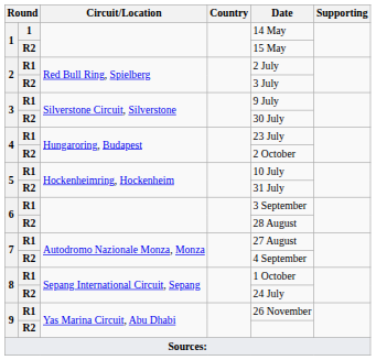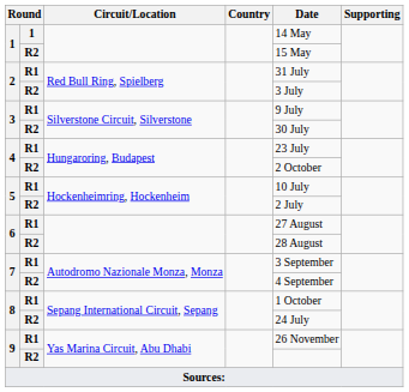 <table class="wikitable" style="font-size:90%;">
 <tr>
 <th colspan="2">Round</th>
 <th>Circuit/Location</th>
 <th>Country</th>
 <th>Date</th>
 <th>Supporting</th>
 </tr>
 <tr>
 <th rowspan="2">1</th>
 <th>1</th>
 <td rowspan="2"></td>
 <td rowspan="2"></td>
 <td>14 May</td>
 <td rowspan="2"><em></em></td>
 </tr>
 <tr>
 <th>R2</th>
 <td>15 May</td>
 </tr>
 <tr>
 <th rowspan="2">2</th>
 <th>R1</th>
 <td rowspan="2"><a href='#'>Red Bull Ring</a>, <a href='#'>Spielberg</a></td>
 <td rowspan="2"></td>
-<td>2 July</td>
+<td>31 July</td>
 <td rowspan="2"><em></em></td>
 </tr>
 <tr>
 <th>R2</th>
 <td>3 July</td>
 </tr>
 <tr>
 <th rowspan="2">3</th>
 <th>R1</th>
 <td rowspan="2"><a href='#'>Silverstone Circuit</a>, <a href='#'>Silverstone</a></td>
 <td rowspan="2"></td>
 <td>9 July</td>
 <td rowspan="2"><em></em></td>
 </tr>
 <tr>
 <th>R2</th>
 <td>30 July</td>
 </tr>
 <tr>
 <th rowspan="2">4</th>
 <th>R1</th>
 <td rowspan="2"><a href='#'>Hungaroring</a>, <a href='#'>Budapest</a></td>
 <td rowspan="2"></td>
 <td>23 July</td>
 <td rowspan="2"><em></em></td>
 </tr>
 <tr>
 <th>R2</th>
 <td>2 October</td>
 </tr>
 <tr>
 <th rowspan="2">5</th>
 <th>R1</th>
 <td rowspan="2"><a href='#'>Hockenheimring</a>, <a href='#'>Hockenheim</a></td>
 <td rowspan="2"></td>
 <td>10 July</td>
 <td rowspan="2"><em></em></td>
 </tr>
 <tr>
 <th>R2</th>
-<td>31 July</td>
+<td>2 July</td>
 </tr>
 <tr>
 <th rowspan="2">6</th>
 <th>R1</th>
 <td rowspan="2"></td>
 <td rowspan="2"></td>
-<td>3 September</td>
+<td>27 August</td>
 <td rowspan="2"><em></em></td>
 </tr>
 <tr>
 <th>R2</th>
 <td>28 August</td>
 </tr>
 <tr>
 <th rowspan="2">7</th>
 <th>R1</th>
 <td rowspan="2"><a href='#'>Autodromo Nazionale Monza</a>, <a href='#'>Monza</a></td>
 <td rowspan="2"></td>
-<td>27 August</td>
+<td>3 September</td>
 <td rowspan="2"><em></em></td>
 </tr>
 <tr>
 <th>R2</th>
 <td>4 September</td>
 </tr>
 <tr>
 <th rowspan="2">8</th>
 <th>R1</th>
 <td rowspan="2"><a href='#'>Sepang International Circuit</a>, <a href='#'>Sepang</a></td>
 <td rowspan="2"></td>
 <td>1 October</td>
 <td rowspan="2"><em></em></td>
 </tr>
 <tr>
 <th>R2</th>
 <td>24 July</td>
 </tr>
 <tr>
 <th rowspan="2">9</th>
 <th>R1</th>
 <td rowspan="2"><a href='#'>Yas Marina Circuit</a>, <a href='#'>Abu Dhabi</a></td>
 <td rowspan="2"></td>
 <td>26 November</td>
 <td rowspan="2"></td>
 </tr>
 <tr>
 <th>R2</th>
 <td></td>
 </tr>
 <tr>
 <td colspan="6" style="background-color:#EAECF0;text-align:center" align="bottom"><strong>Sources:</strong></td>
 </tr>
 </table>
